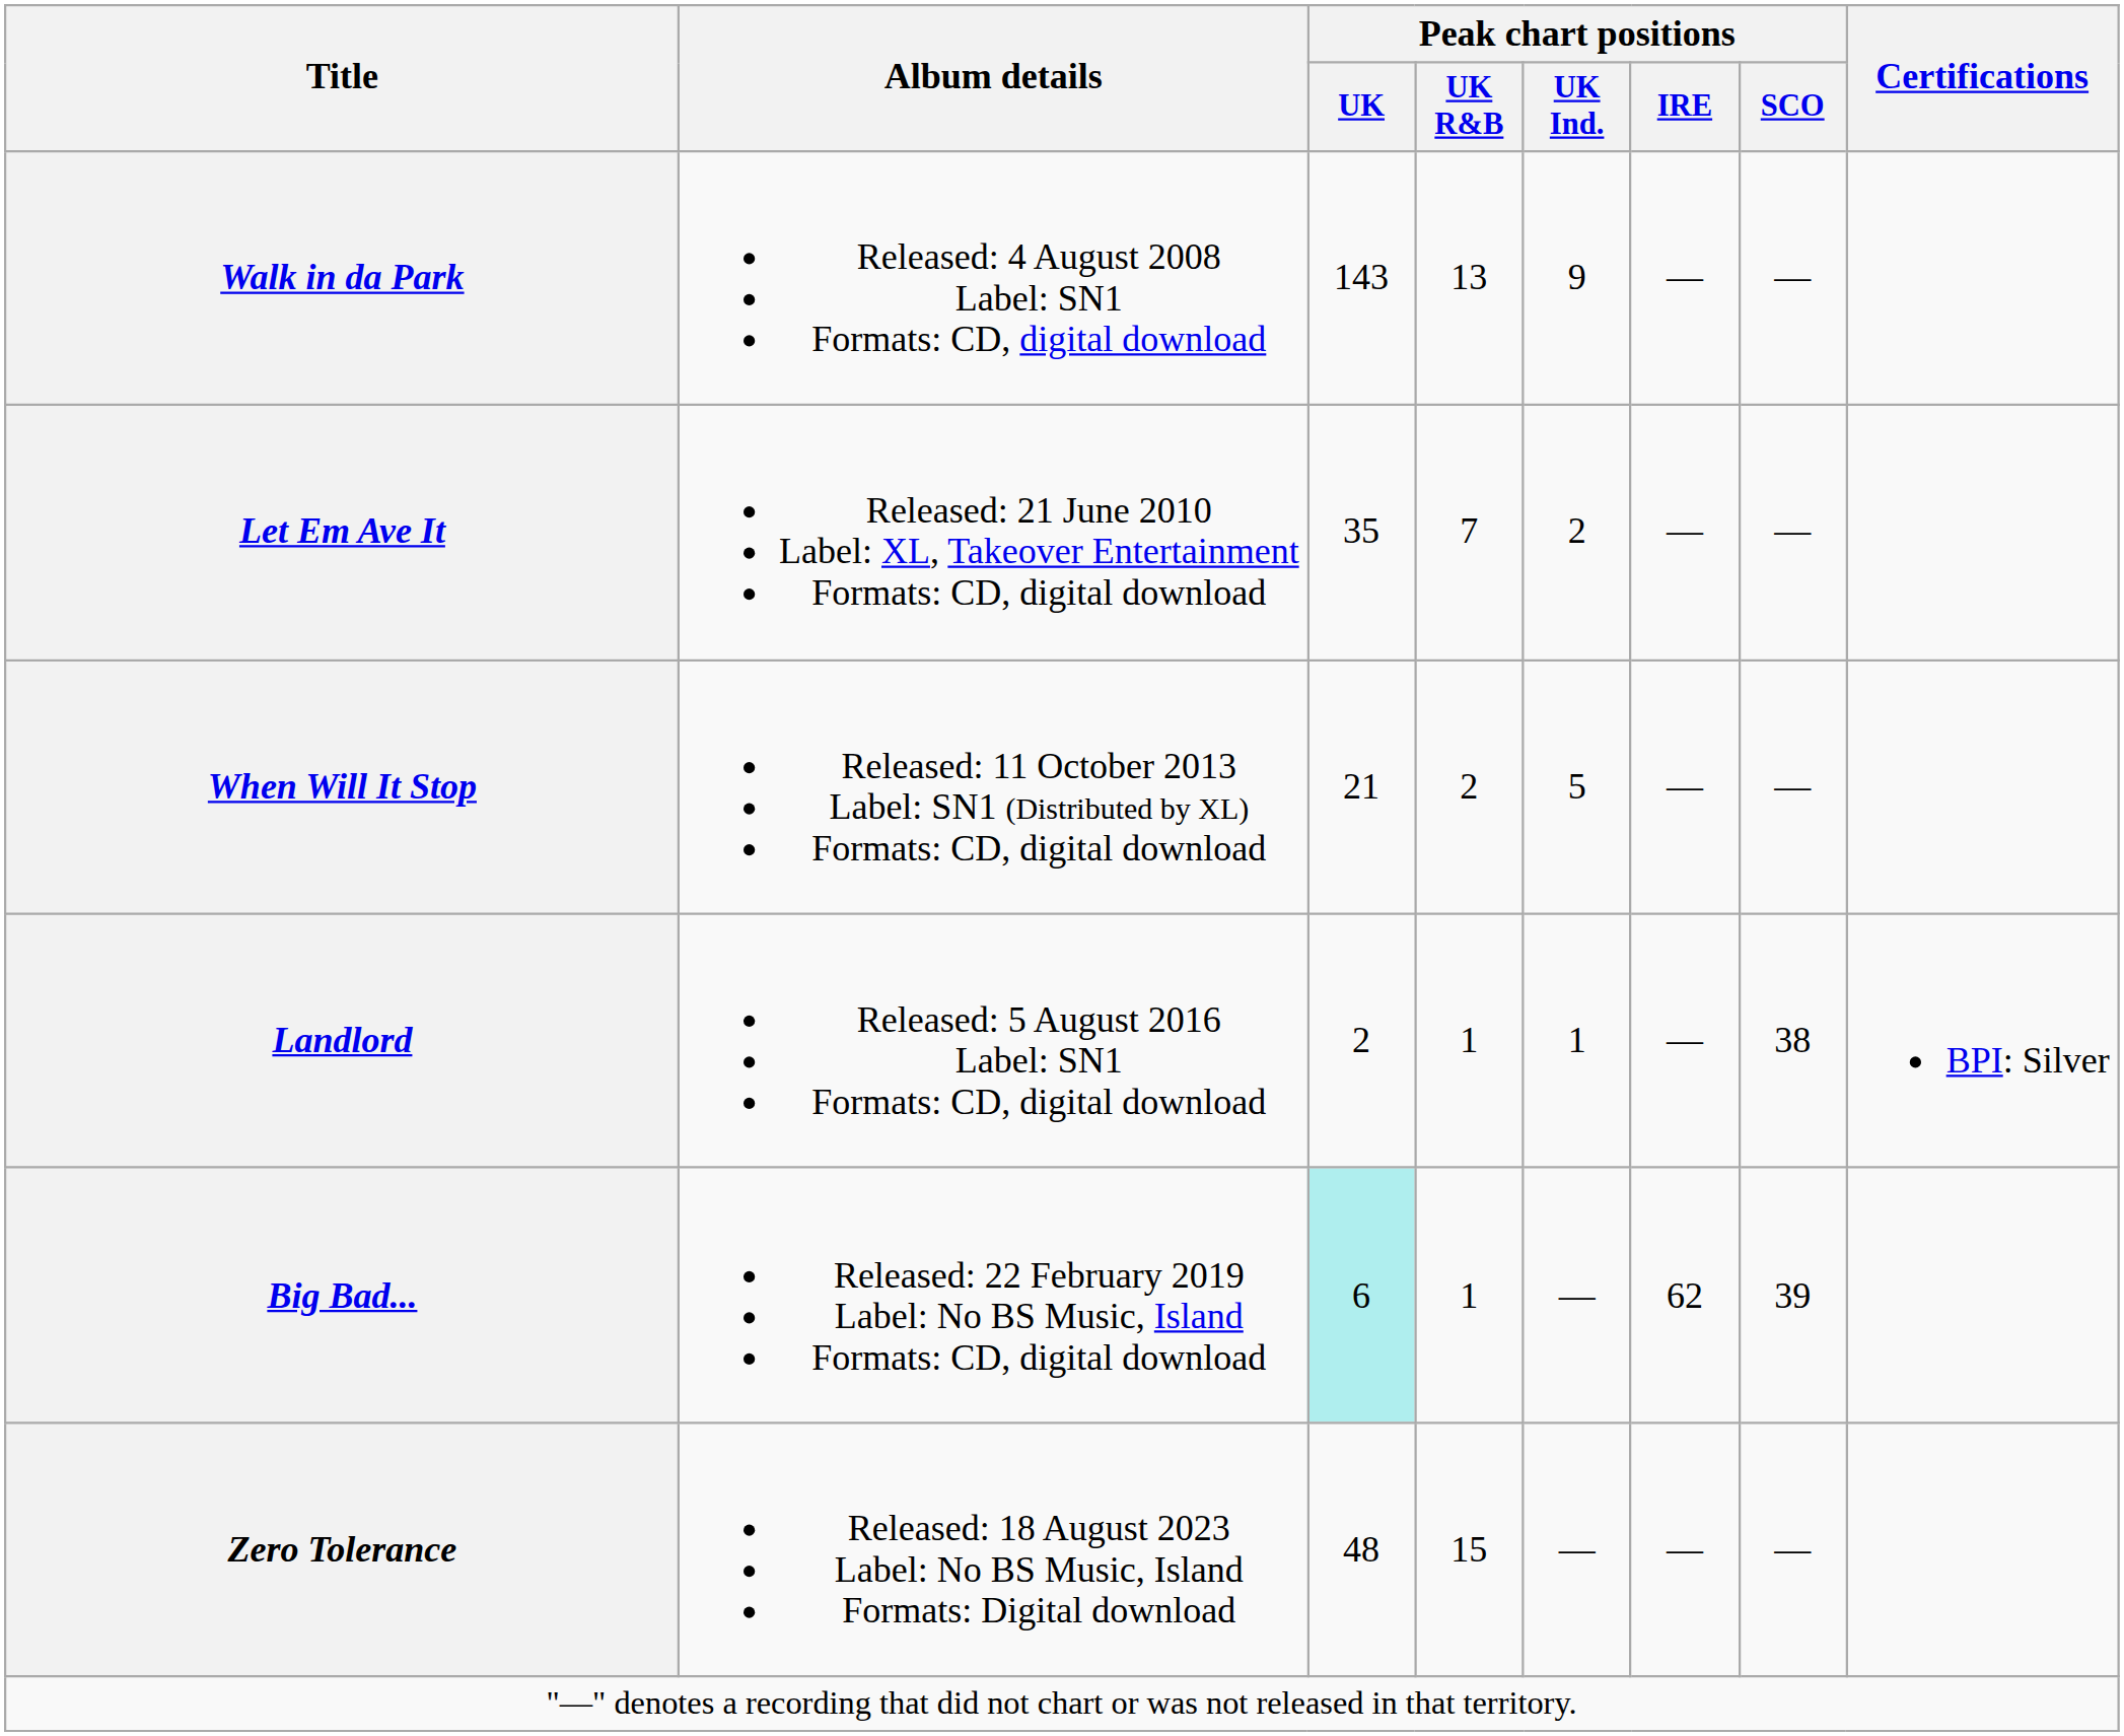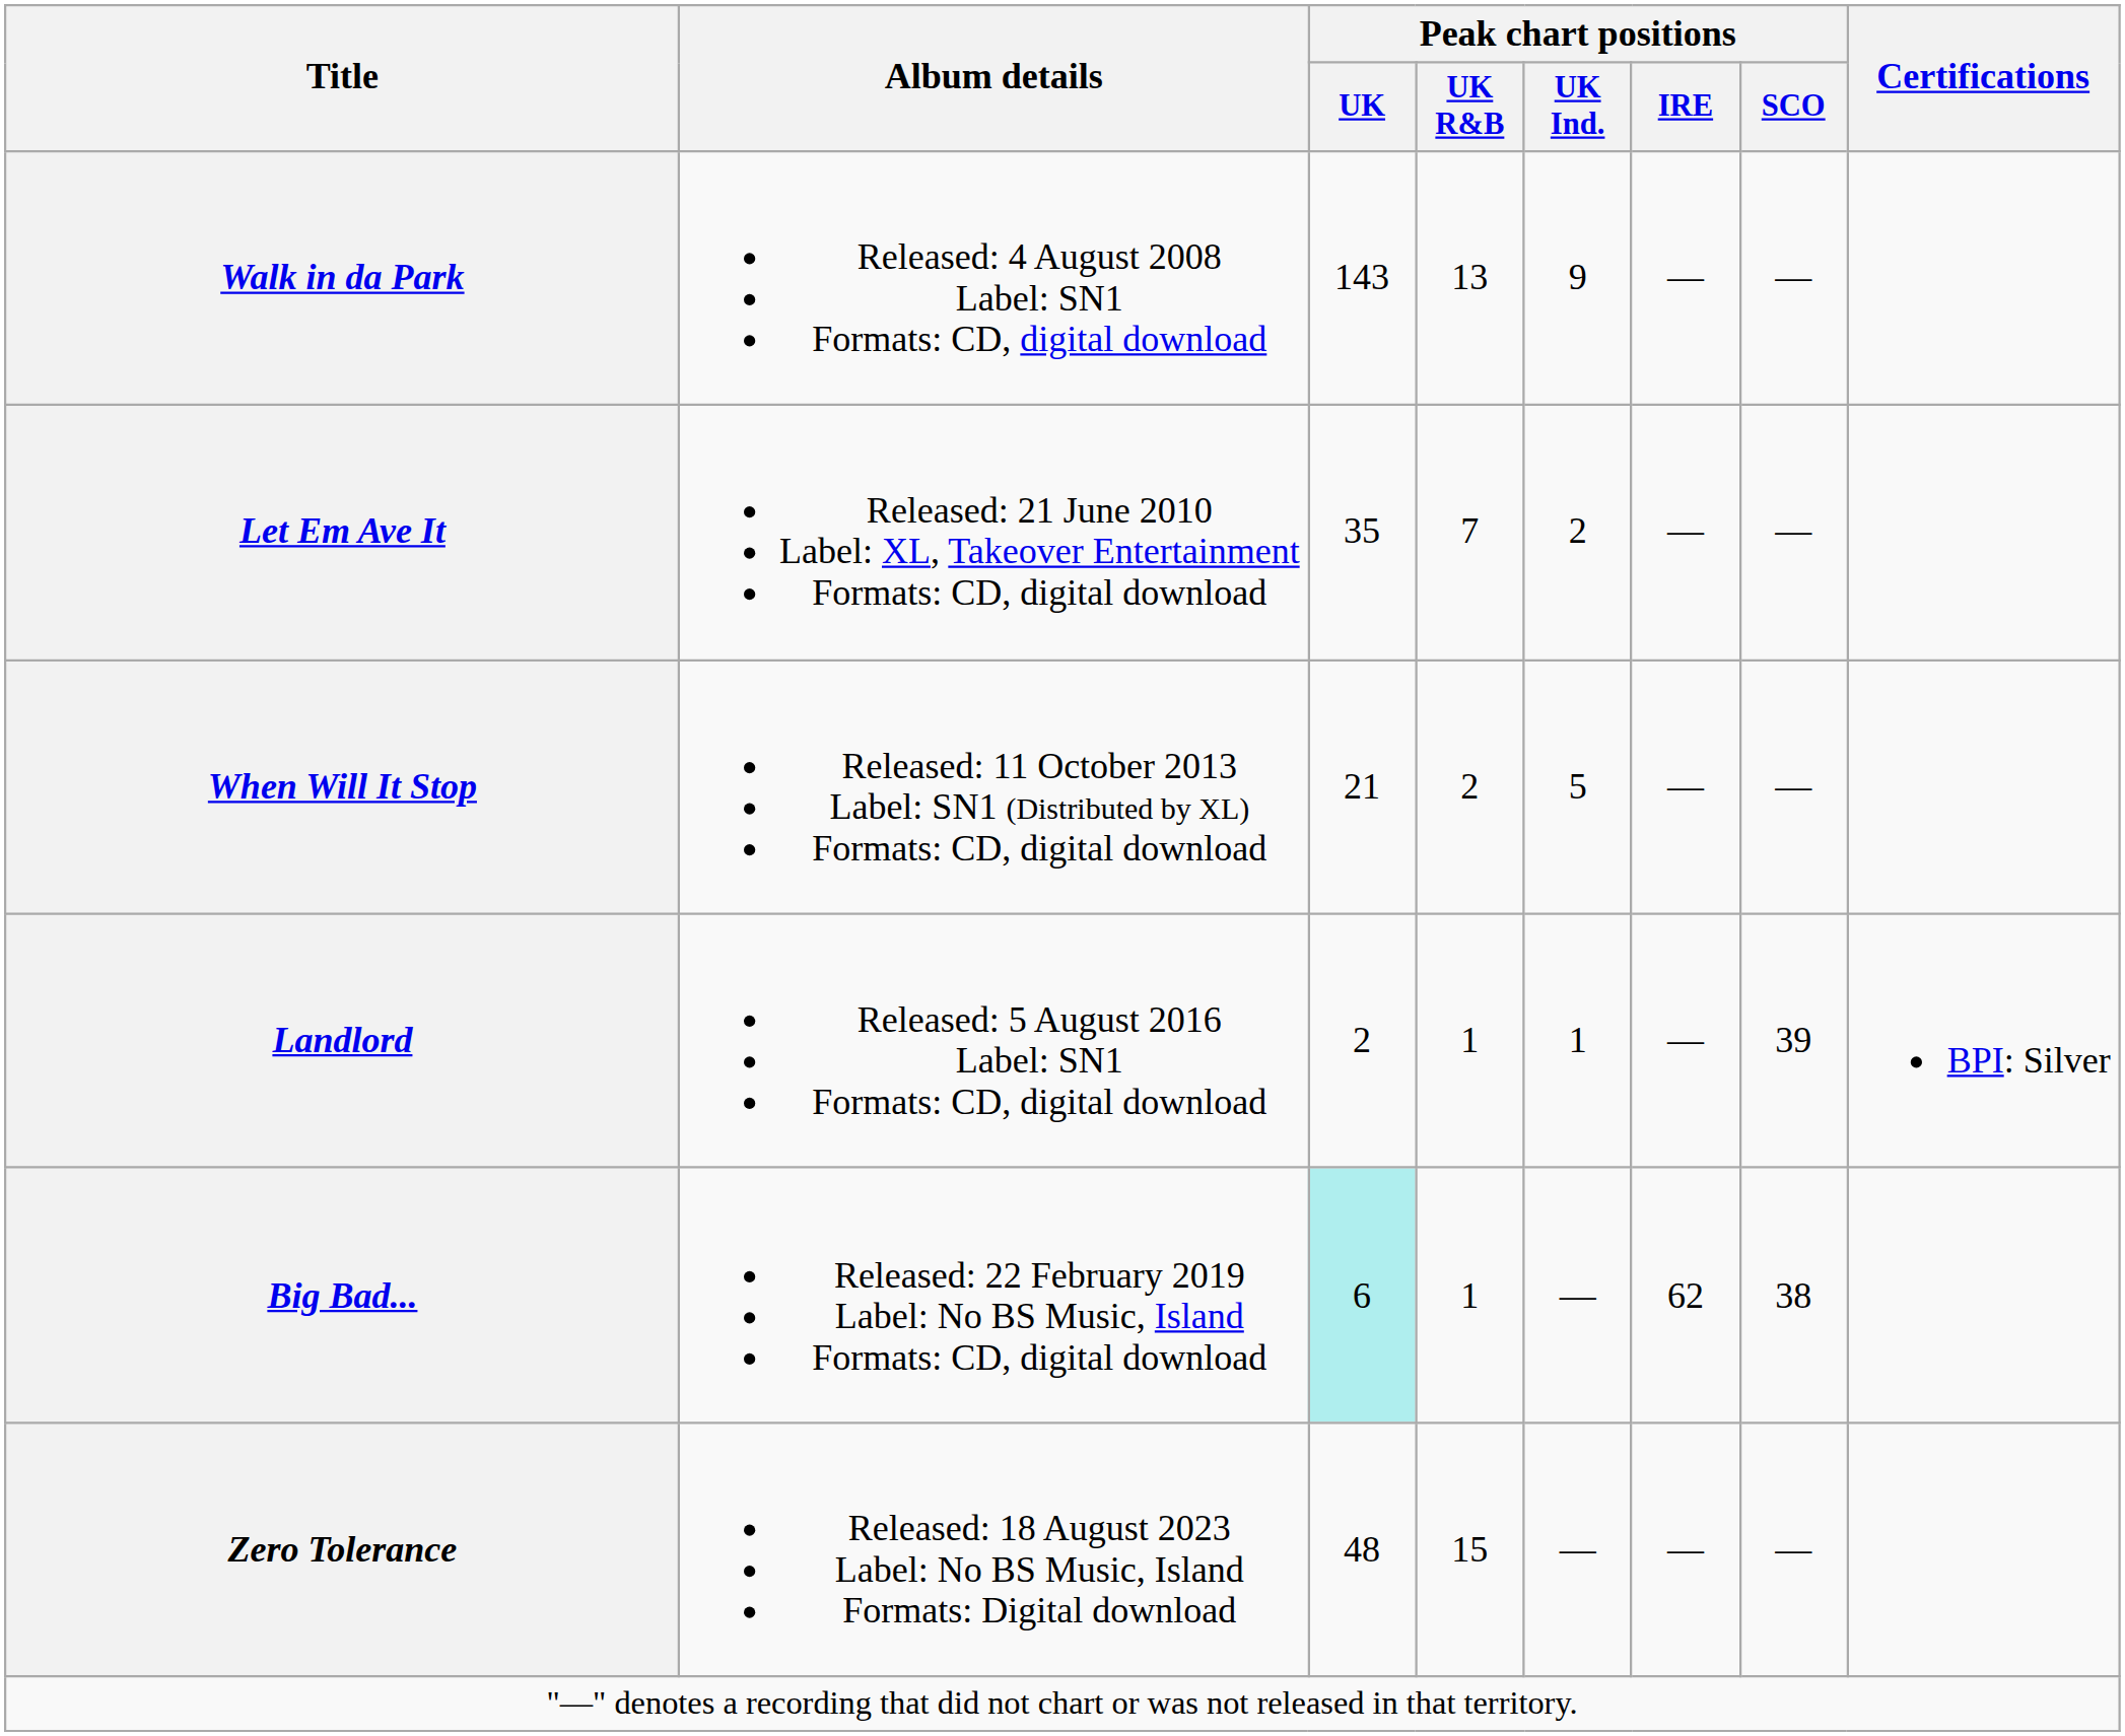 <table class="wikitable plainrowheaders" style="text-align:center;">
 <tr>
 <th scope="col" rowspan="2" style="width:18em;">Title</th>
 <th scope="col" rowspan="2">Album details</th>
 <th scope="col" colspan="5">Peak chart positions</th>
 <th scope="col" rowspan="2"><a href='#'>Certifications</a></th>
 </tr>
 <tr>
 <th scope="col" style="width:3em;font-size:85%;"><a href='#'>UK</a><br></th>
 <th scope="col" style="width:3em;font-size:85%;"><a href='#'>UK<br>R&B</a><br></th>
 <th scope="col" style="width:3em;font-size:85%;"><a href='#'>UK<br>Ind.</a><br></th>
 <th scope="col" style="width:3em;font-size:85%;"><a href='#'>IRE</a><br></th>
 <th scope="col" style="width:3em;font-size:85%;"><a href='#'>SCO</a><br></th>
 </tr>
 <tr>
 <th scope="row"><em><a href='#'>Walk in da Park</a></em></th>
 <td><br><ul><li>Released: 4 August 2008</li><li>Label: SN1</li><li>Formats: CD, <a href='#'>digital download</a></li></ul></td>
 <td>143</td>
 <td>13</td>
 <td>9</td>
 <td>—</td>
 <td>—</td>
 <td></td>
 </tr>
 <tr>
 <th scope="row"><em><a href='#'>Let Em Ave It</a></em></th>
 <td><br><ul><li>Released: 21 June 2010</li><li>Label: <a href='#'>XL</a>, <a href='#'>Takeover Entertainment</a></li><li>Formats: CD, digital download</li></ul></td>
 <td>35</td>
 <td>7</td>
 <td>2</td>
 <td>—</td>
 <td>—</td>
 <td></td>
 </tr>
 <tr>
 <th scope="row"><em><a href='#'>When Will It Stop</a></em></th>
 <td><br><ul><li>Released: 11 October 2013</li><li>Label: SN1 <small>(Distributed by XL)</small></li><li>Formats: CD, digital download</li></ul></td>
 <td>21</td>
 <td>2</td>
 <td>5</td>
 <td>—</td>
 <td>—</td>
 <td></td>
 </tr>
 <tr>
 <th scope="row"><em><a href='#'>Landlord</a></em></th>
 <td><br><ul><li>Released: 5 August 2016</li><li>Label: SN1</li><li>Formats: CD, digital download</li></ul></td>
 <td>2</td>
 <td>1</td>
 <td>1</td>
 <td>—</td>
-<td>38</td>
+<td>39</td>
 <td><br><ul><li><a href='#'>BPI</a>: Silver</li></ul></td>
 </tr>
 <tr>
 <th scope="row"><em><a href='#'>Big Bad...</a></em></th>
 <td><br><ul><li>Released: 22 February 2019</li><li>Label: No BS Music, <a href='#'>Island</a></li><li>Formats: CD, digital download</li></ul></td>
 <td style="background: paleturquoise;">6</td>
 <td>1</td>
 <td>—</td>
 <td>62</td>
-<td>39</td>
+<td>38</td>
 <td></td>
 </tr>
 <tr>
 <th scope="row"><em>Zero Tolerance</em></th>
 <td><br><ul><li>Released: 18 August 2023</li><li>Label: No BS Music, Island</li><li>Formats: Digital download</li></ul></td>
 <td>48</td>
 <td>15</td>
 <td>—</td>
 <td>—</td>
 <td>—</td>
 <td></td>
 </tr>
 <tr>
 <td colspan="15" style="font-size:90%">"—" denotes a recording that did not chart or was not released in that territory.</td>
 </tr>
 </table>
